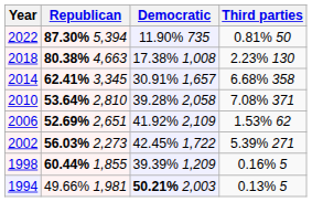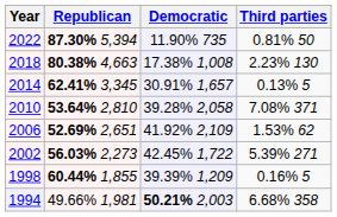 <table class="wikitable" style="font-size:95%;">
 <tr bgcolor=lightgrey>
 <th>Year</th>
 <th><a href='#'>Republican</a></th>
 <th><a href='#'>Democratic</a></th>
 <th><a href='#'>Third parties</a></th>
 </tr>
 <tr>
 <td align="center" bgcolor="#fff3f3"><a href='#'>2022</a></td>
 <td align="center" bgcolor="#fff3f3"><strong>87.30%</strong> <em>5,394</em></td>
 <td align="center" bgcolor="#f0f0ff">11.90% <em>735</em></td>
 <td align="center">0.81% <em>50</em></td>
 </tr>
 <tr>
 <td align="center" bgcolor="#fff3f3"><a href='#'>2018</a></td>
 <td align="center" bgcolor="#fff3f3"><strong>80.38%</strong> <em>4,663</em></td>
 <td align="center" bgcolor="#f0f0ff">17.38% <em>1,008</em></td>
 <td align="center">2.23% <em>130</em></td>
 </tr>
 <tr>
 <td align="center" bgcolor="#fff3f3"><a href='#'>2014</a></td>
 <td align="center" bgcolor="#fff3f3"><strong>62.41%</strong> <em>3,345</em></td>
 <td align="center" bgcolor="#f0f0ff">30.91% <em>1,657</em></td>
-<td align="center">6.68% <em>358</em></td>
+<td align="center">0.13% <em>5</em></td>
 </tr>
 <tr>
 <td align="center" bgcolor="#fff3f3"><a href='#'>2010</a></td>
 <td align="center" bgcolor="#fff3f3"><strong>53.64%</strong> <em>2,810</em></td>
 <td align="center" bgcolor="#f0f0ff">39.28% <em>2,058</em></td>
 <td align="center">7.08% <em>371</em></td>
 </tr>
 <tr>
 <td align="center" bgcolor="#fff3f3"><a href='#'>2006</a></td>
 <td align="center" bgcolor="#fff3f3"><strong>52.69%</strong> <em>2,651</em></td>
 <td align="center" bgcolor="#f0f0ff">41.92% <em>2,109</em></td>
 <td align="center">1.53% <em>62</em></td>
 </tr>
 <tr>
 <td align="center" bgcolor="#fff3f3"><a href='#'>2002</a></td>
 <td align="center" bgcolor="#fff3f3"><strong>56.03%</strong> <em>2,273</em></td>
 <td align="center" bgcolor="#f0f0ff">42.45% <em>1,722</em></td>
 <td align="center">5.39% <em>271</em></td>
 </tr>
 <tr>
 <td align="center" bgcolor="#fff3f3"><a href='#'>1998</a></td>
 <td align="center" bgcolor="#fff3f3"><strong>60.44%</strong> <em>1,855</em></td>
 <td align="center" bgcolor="#f0f0ff">39.39% <em>1,209</em></td>
 <td align="center">0.16% <em>5</em></td>
 </tr>
 <tr>
 <td align="center" bgcolor="#f0f0ff"><a href='#'>1994</a></td>
 <td align="center" bgcolor="#fff3f3">49.66% <em>1,981</em></td>
 <td align="center" bgcolor="#f0f0ff"><strong>50.21%</strong> <em>2,003</em></td>
-<td align="center">0.13% <em>5</em></td>
+<td align="center">6.68% <em>358</em></td>
 </tr>
 </table>
